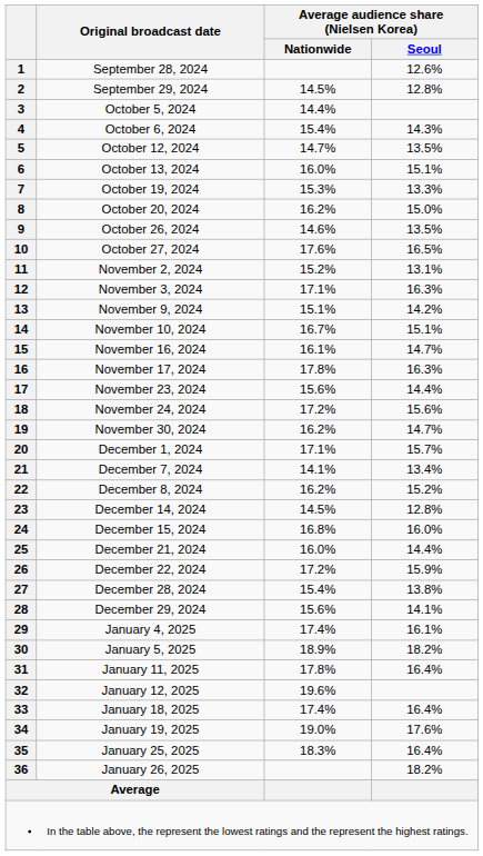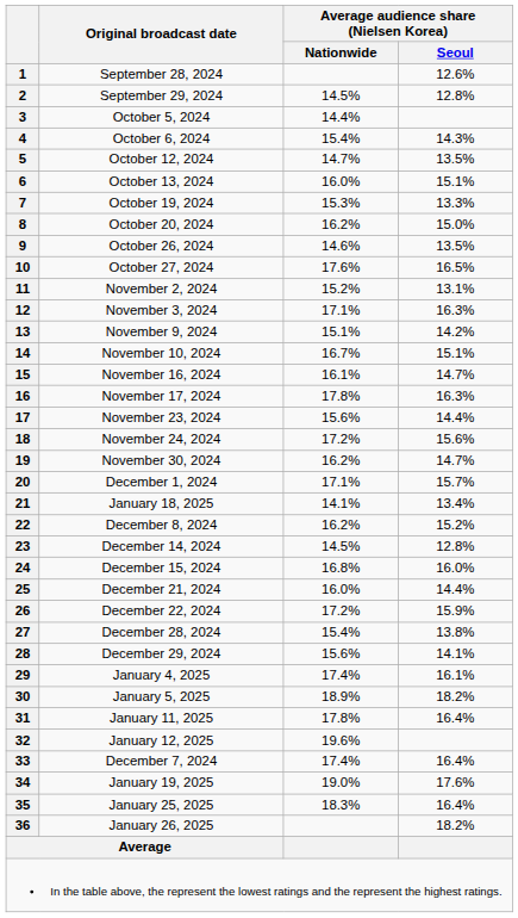 <table class="wikitable" style="margin-left:auto; margin-right:auto; width:600px; text-align:center">
 <tr>
 <th scope="col" rowspan="2"></th>
 <th scope="col" rowspan="2">Original broadcast date</th>
 <th scope="col" colspan="2">Average audience share<br>(Nielsen Korea)</th>
 </tr>
 <tr>
 <th scope="col" style="width:8em">Nationwide</th>
 <th scope="col" style="width:8em"><a href='#'>Seoul</a></th>
 </tr>
 <tr>
 <th scope="col">1</th>
 <td>September 28, 2024</td>
 <td><strong></strong> </td>
 <td>12.6% </td>
 </tr>
 <tr>
 <th scope="col">2</th>
 <td>September 29, 2024</td>
 <td>14.5% </td>
 <td>12.8% </td>
 </tr>
 <tr>
 <th scope="col">3</th>
 <td>October 5, 2024</td>
 <td>14.4% </td>
 <td><strong></strong> </td>
 </tr>
 <tr>
 <th scope="col">4</th>
 <td>October 6, 2024</td>
 <td>15.4% </td>
 <td>14.3% </td>
 </tr>
 <tr>
 <th scope="col">5</th>
 <td>October 12, 2024</td>
 <td>14.7% </td>
 <td>13.5% </td>
 </tr>
 <tr>
 <th scope="col">6</th>
 <td>October 13, 2024</td>
 <td>16.0% </td>
 <td>15.1% </td>
 </tr>
 <tr>
 <th scope="col">7</th>
 <td>October 19, 2024</td>
 <td>15.3% </td>
 <td>13.3% </td>
 </tr>
 <tr>
 <th scope="col">8</th>
 <td>October 20, 2024</td>
 <td>16.2% </td>
 <td>15.0% </td>
 </tr>
 <tr>
 <th scope="col">9</th>
 <td>October 26, 2024</td>
 <td>14.6% </td>
 <td>13.5% </td>
 </tr>
 <tr>
 <th scope="col">10</th>
 <td>October 27, 2024</td>
 <td>17.6% </td>
 <td>16.5% </td>
 </tr>
 <tr>
 <th scope="col">11</th>
 <td>November 2, 2024</td>
 <td>15.2% </td>
 <td>13.1% </td>
 </tr>
 <tr>
 <th scope="col">12</th>
 <td>November 3, 2024</td>
 <td>17.1% </td>
 <td>16.3% </td>
 </tr>
 <tr>
 <th scope="col">13</th>
 <td>November 9, 2024</td>
 <td>15.1% </td>
 <td>14.2% </td>
 </tr>
 <tr>
 <th scope="col">14</th>
 <td>November 10, 2024</td>
 <td>16.7% </td>
 <td>15.1% </td>
 </tr>
 <tr>
 <th scope="col">15</th>
 <td>November 16, 2024</td>
 <td>16.1% </td>
 <td>14.7% </td>
 </tr>
 <tr>
 <th scope="col">16</th>
 <td>November 17, 2024</td>
 <td>17.8% </td>
 <td>16.3% </td>
 </tr>
 <tr>
 <th scope="col">17</th>
 <td>November 23, 2024</td>
 <td>15.6% </td>
 <td>14.4% </td>
 </tr>
 <tr>
 <th scope="col">18</th>
 <td>November 24, 2024</td>
 <td>17.2% </td>
 <td>15.6% </td>
 </tr>
 <tr>
 <th scope="col">19</th>
 <td>November 30, 2024</td>
 <td>16.2% </td>
 <td>14.7% </td>
 </tr>
 <tr>
 <th scope="col">20</th>
 <td>December 1, 2024</td>
 <td>17.1% </td>
 <td>15.7% </td>
 </tr>
 <tr>
 <th scope="col">21</th>
-<td>December 7, 2024</td>
+<td>January 18, 2025</td>
 <td>14.1% </td>
 <td>13.4% </td>
 </tr>
 <tr>
 <th scope="col">22</th>
 <td>December 8, 2024</td>
 <td>16.2% </td>
 <td>15.2% </td>
 </tr>
 <tr>
 <th scope="col">23</th>
 <td>December 14, 2024</td>
 <td>14.5% </td>
 <td>12.8% </td>
 </tr>
 <tr>
 <th scope="col">24</th>
 <td>December 15, 2024</td>
 <td>16.8% </td>
 <td>16.0% </td>
 </tr>
 <tr>
 <th scope="col">25</th>
 <td>December 21, 2024</td>
 <td>16.0% </td>
 <td>14.4% </td>
 </tr>
 <tr>
 <th scope="col">26</th>
 <td>December 22, 2024</td>
 <td>17.2% </td>
 <td>15.9% </td>
 </tr>
 <tr>
 <th scope="col">27</th>
 <td>December 28, 2024</td>
 <td>15.4% </td>
 <td>13.8% </td>
 </tr>
 <tr>
 <th scope="col">28</th>
 <td>December 29, 2024</td>
 <td>15.6% </td>
 <td>14.1% </td>
 </tr>
 <tr>
 <th scope="col">29</th>
 <td>January 4, 2025</td>
 <td>17.4% </td>
 <td>16.1% </td>
 </tr>
 <tr>
 <th scope="col">30</th>
 <td>January 5, 2025</td>
 <td>18.9% </td>
 <td>18.2% </td>
 </tr>
 <tr>
 <th scope="col">31</th>
 <td>January 11, 2025</td>
 <td>17.8% </td>
 <td>16.4% </td>
 </tr>
 <tr>
 <th scope="col">32</th>
 <td>January 12, 2025</td>
 <td>19.6% </td>
 <td><strong></strong> </td>
 </tr>
 <tr>
 <th scope="col">33</th>
-<td>January 18, 2025</td>
+<td>December 7, 2024</td>
 <td>17.4% </td>
 <td>16.4% </td>
 </tr>
 <tr>
 <th scope="col">34</th>
 <td>January 19, 2025</td>
 <td>19.0% </td>
 <td>17.6% </td>
 </tr>
 <tr>
 <th scope="col">35</th>
 <td>January 25, 2025</td>
 <td>18.3% </td>
 <td>16.4% </td>
 </tr>
 <tr>
 <th scope="col">36</th>
 <td>January 26, 2025</td>
 <td><strong></strong> </td>
 <td>18.2% </td>
 </tr>
 <tr>
 <th scope="col" colspan="2">Average</th>
 <th scope="col"></th>
 <th scope="col"></th>
 </tr>
 <tr>
 <td colspan="5" style="font-size:85%"><br><ul><li>In the table above, the <strong></strong> represent the lowest ratings and the <strong></strong> represent the highest ratings.</li></ul></td>
 </tr>
 </table>
